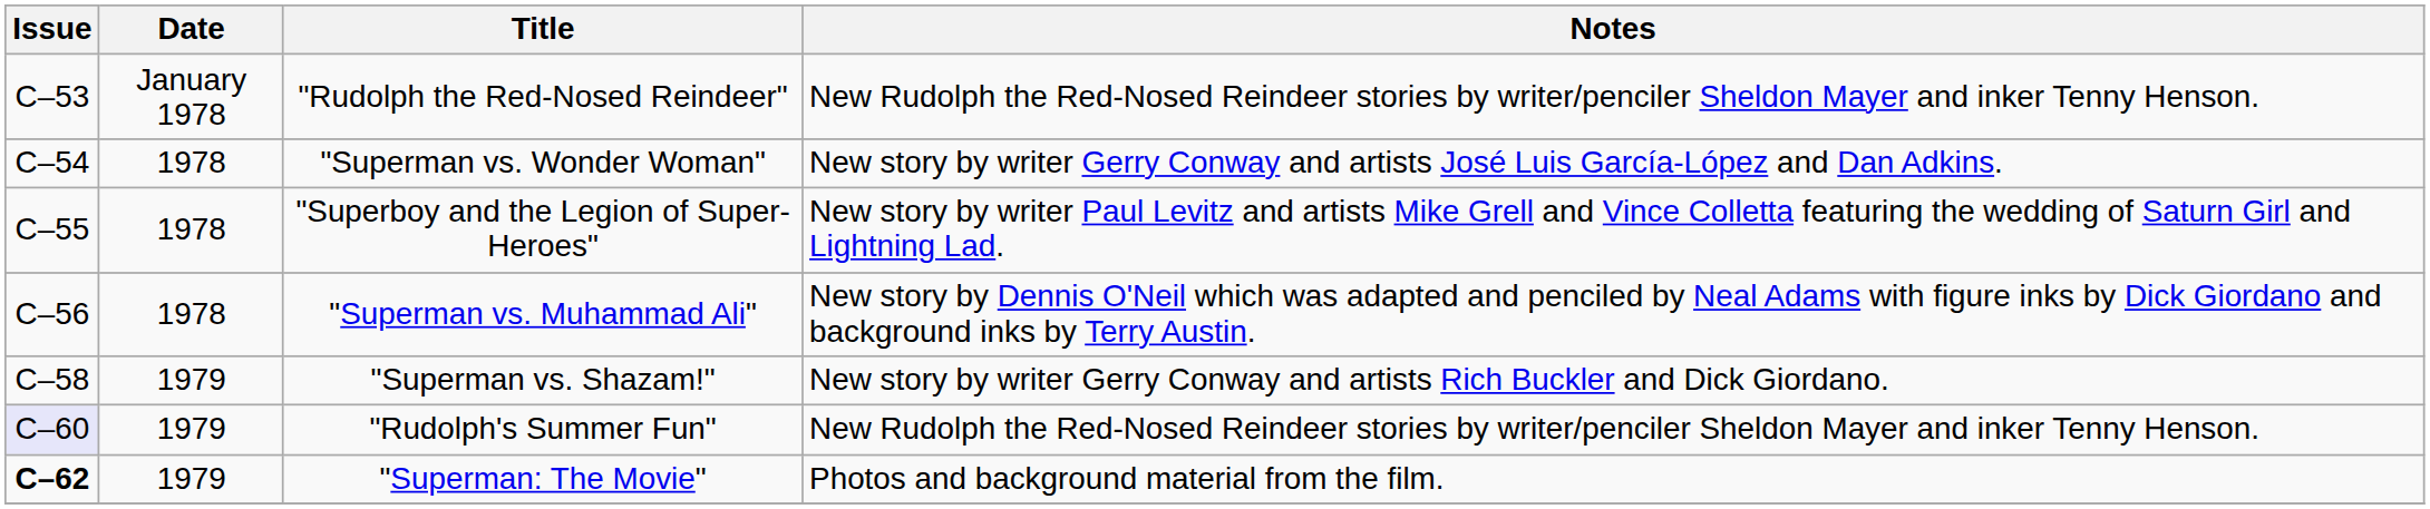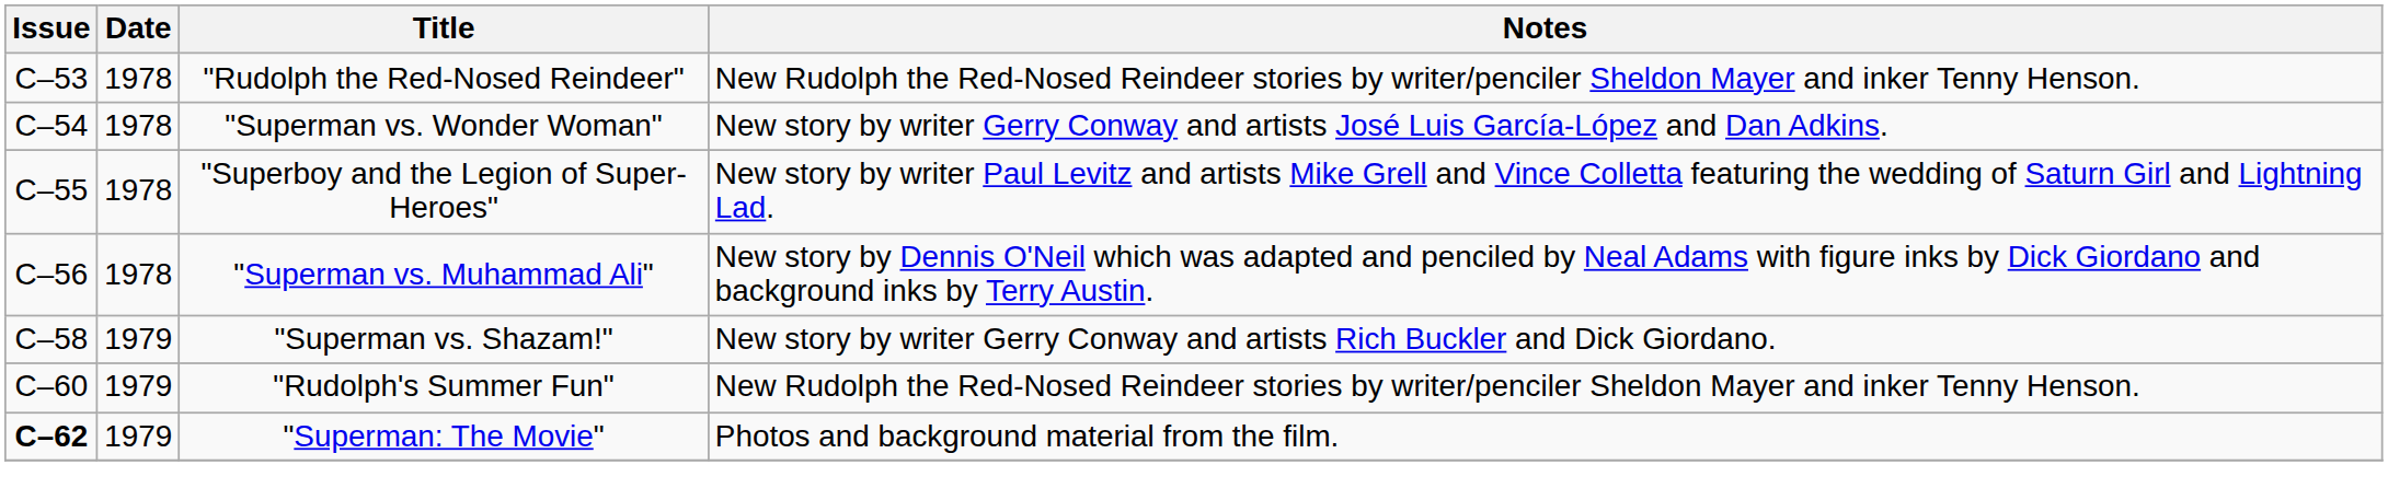 <table class="wikitable">
 <tr>
 <th>Issue</th>
 <th>Date</th>
 <th>Title</th>
 <th>Notes</th>
 </tr>
 <tr>
 <td align="center">C–53</td>
-<td align="center">January 1978</td>
+<td align="center">1978</td>
 <td align="center">"Rudolph the Red-Nosed Reindeer"</td>
 <td>New Rudolph the Red-Nosed Reindeer stories by writer/penciler <a href='#'>Sheldon Mayer</a> and inker Tenny Henson.</td>
 </tr>
 <tr>
 <td align="center">C–54</td>
 <td align="center">1978</td>
 <td align="center">"Superman vs. Wonder Woman"</td>
 <td>New story by writer <a href='#'>Gerry Conway</a> and artists <a href='#'>José Luis García-López</a> and <a href='#'>Dan Adkins</a>.</td>
 </tr>
 <tr>
 <td align="center">C–55</td>
 <td align="center">1978</td>
 <td align="center">"Superboy and the Legion of Super-Heroes"</td>
 <td>New story by writer <a href='#'>Paul Levitz</a> and artists <a href='#'>Mike Grell</a> and <a href='#'>Vince Colletta</a> featuring the wedding of <a href='#'>Saturn Girl</a> and <a href='#'>Lightning Lad</a>.</td>
 </tr>
 <tr>
 <td align="center">C–56</td>
 <td align="center">1978</td>
 <td align="center">"<a href='#'>Superman vs. Muhammad Ali</a>"</td>
 <td>New story by <a href='#'>Dennis O'Neil</a> which was adapted and penciled by <a href='#'>Neal Adams</a> with figure inks by <a href='#'>Dick Giordano</a> and background inks by <a href='#'>Terry Austin</a>.</td>
 </tr>
 <tr>
 <td align="center">C–58</td>
 <td align="center">1979</td>
 <td align="center">"Superman vs. Shazam!"</td>
 <td>New story by writer Gerry Conway and artists <a href='#'>Rich Buckler</a> and Dick Giordano.</td>
 </tr>
 <tr>
-<td align="center" style="background: lavender;">C–60</td>
+<td align="center">C–60</td>
 <td align="center">1979</td>
 <td align="center">"Rudolph's Summer Fun"</td>
 <td>New Rudolph the Red-Nosed Reindeer stories by writer/penciler Sheldon Mayer and inker Tenny Henson.</td>
 </tr>
 <tr>
 <td align="center"><strong>C–62</strong></td>
 <td align="center">1979</td>
 <td align="center">"<a href='#'>Superman: The Movie</a>"</td>
 <td>Photos and background material from the film.</td>
 </tr>
 <tr>
 </tr>
 </table>
